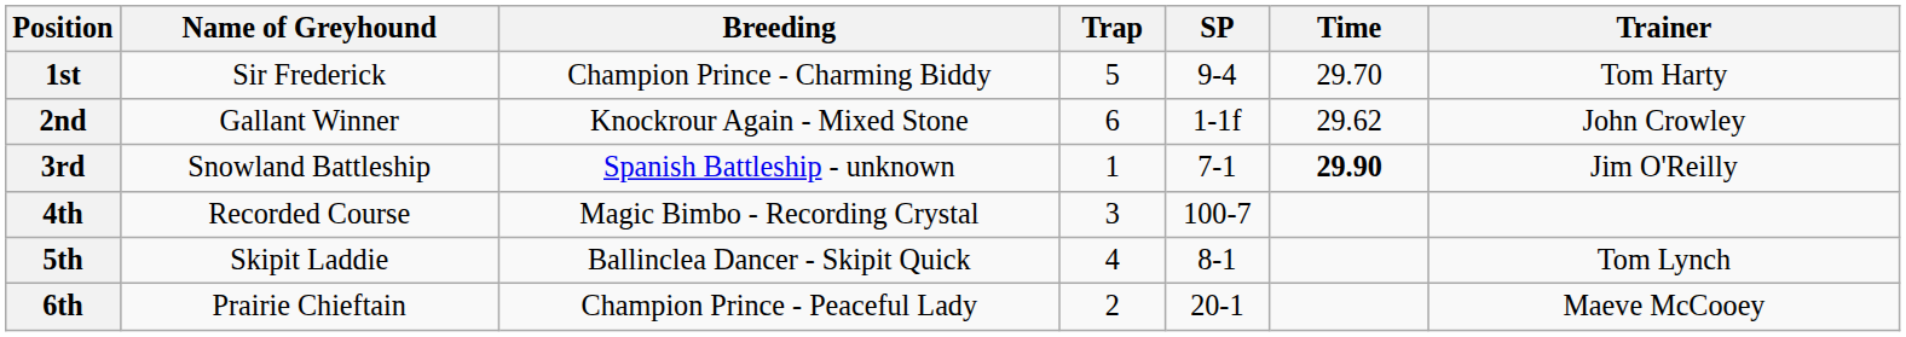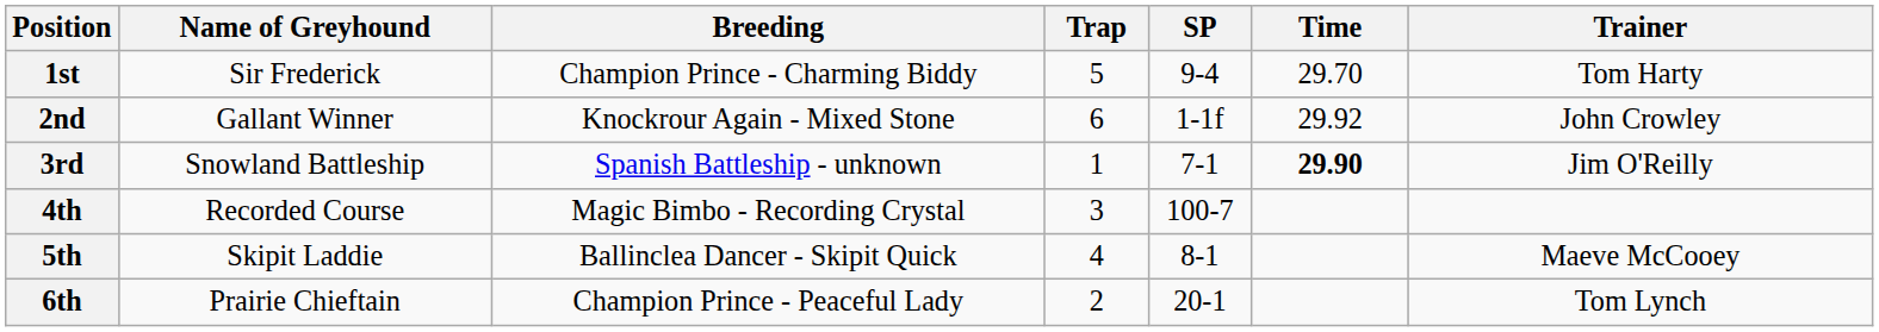 <table class="wikitable" style="text-align:center">
 <tr>
 <th width=50>Position</th>
 <th width=200>Name of Greyhound</th>
 <th width=300>Breeding</th>
 <th width=50>Trap</th>
 <th width=50>SP</th>
 <th width=80>Time</th>
 <th width=250>Trainer</th>
 </tr>
 <tr>
 <th>1st</th>
 <td>Sir Frederick</td>
 <td>Champion Prince - Charming Biddy</td>
 <td>5</td>
 <td>9-4</td>
 <td>29.70</td>
 <td>Tom Harty</td>
 </tr>
 <tr>
 <th>2nd</th>
 <td>Gallant Winner</td>
 <td>Knockrour Again - Mixed Stone</td>
 <td>6</td>
 <td>1-1f</td>
-<td>29.62</td>
+<td>29.92</td>
 <td>John Crowley</td>
 </tr>
 <tr>
 <th>3rd</th>
 <td>Snowland Battleship</td>
 <td><a href='#'>Spanish Battleship</a> - unknown</td>
 <td>1</td>
 <td>7-1</td>
 <td><strong>29.90</strong></td>
 <td>Jim O'Reilly</td>
 </tr>
 <tr>
 <th>4th</th>
 <td>Recorded Course</td>
 <td>Magic Bimbo - Recording Crystal</td>
 <td>3</td>
 <td>100-7</td>
 <td></td>
 <td></td>
 </tr>
 <tr>
 <th>5th</th>
 <td>Skipit Laddie</td>
 <td>Ballinclea Dancer - Skipit Quick</td>
 <td>4</td>
 <td>8-1</td>
 <td></td>
-<td>Tom Lynch</td>
+<td>Maeve McCooey</td>
 </tr>
 <tr>
 <th>6th</th>
 <td>Prairie Chieftain</td>
 <td>Champion Prince - Peaceful Lady</td>
 <td>2</td>
 <td>20-1</td>
 <td></td>
-<td>Maeve McCooey</td>
+<td>Tom Lynch</td>
 </tr>
 </table>
